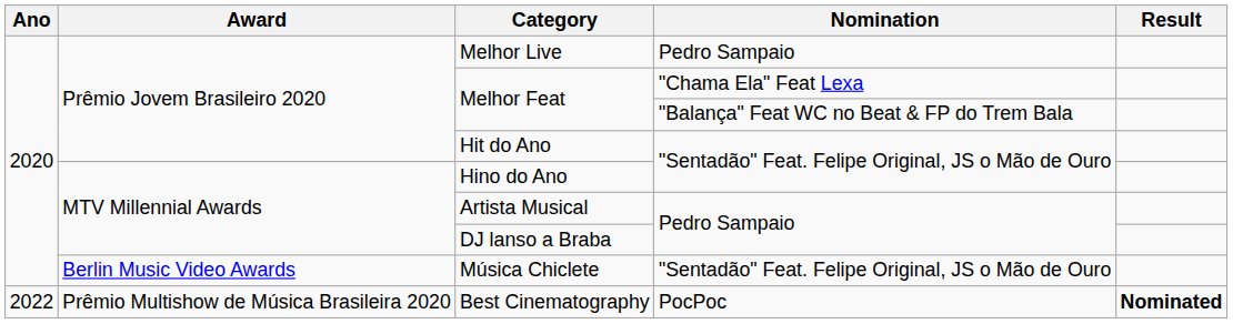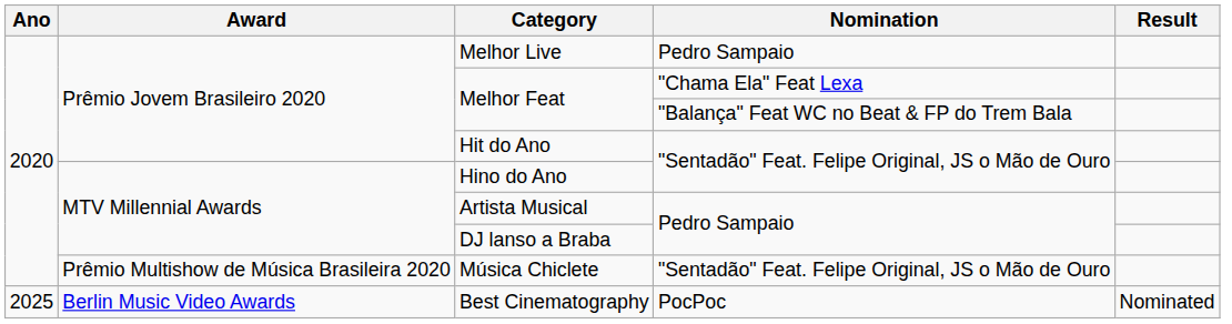 <table class="wikitable">
 <tr>
 <th>Ano</th>
 <th>Award</th>
 <th>Category</th>
 <th>Nomination</th>
 <th>Result</th>
 </tr>
 <tr>
 <td rowspan="8">2020</td>
 <td rowspan="4">Prêmio Jovem Brasileiro 2020</td>
 <td>Melhor Live</td>
 <td>Pedro Sampaio</td>
 <td></td>
 </tr>
 <tr>
 <td rowspan="2">Melhor Feat</td>
 <td>"Chama Ela" Feat <a href='#'>Lexa</a></td>
 <td></td>
 </tr>
 <tr>
 <td>"Balança" Feat WC no Beat & FP do Trem Bala</td>
 <td></td>
 </tr>
 <tr>
 <td>Hit do Ano</td>
 <td rowspan="2">"Sentadão" Feat. Felipe Original, JS o Mão de Ouro</td>
 <td></td>
 </tr>
 <tr>
 <td rowspan="3">MTV Millennial Awards</td>
 <td>Hino do Ano</td>
 <td></td>
 </tr>
 <tr>
 <td>Artista Musical</td>
 <td rowspan="2">Pedro Sampaio</td>
 <td></td>
 </tr>
 <tr>
 <td>DJ lanso a Braba</td>
 <td></td>
 </tr>
 <tr>
-<td><a href='#'>Berlin Music Video Awards</a></td>
+<td>Prêmio Multishow de Música Brasileira 2020</td>
 <td>Música Chiclete</td>
 <td>"Sentadão" Feat. Felipe Original, JS o Mão de Ouro</td>
 <td></td>
 </tr>
 <tr>
-<td>2022</td>
-<td>Prêmio Multishow de Música Brasileira 2020</td>
+<td>2025</td>
+<td><a href='#'>Berlin Music Video Awards</a></td>
 <td>Best Cinematography</td>
 <td>PocPoc</td>
-<td><strong>Nominated</strong></td>
+<td>Nominated</td>
 </tr>
 </table>
